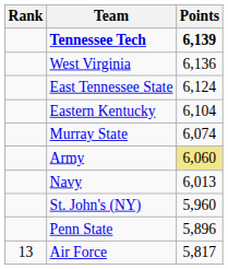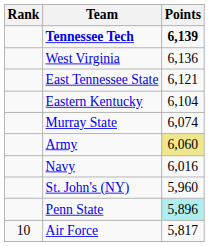 <table class="wikitable sortable" style="text-align:center">
 <tr>
 <th>Rank</th>
 <th>Team</th>
 <th>Points</th>
 </tr>
 <tr>
 <td></td>
 <td align=left><strong><a href='#'>Tennessee Tech</a></strong></td>
 <td><strong>6,139</strong></td>
 </tr>
 <tr>
 <td></td>
 <td align=left><a href='#'>West Virginia</a></td>
 <td>6,136</td>
 </tr>
 <tr>
 <td></td>
 <td align=left><a href='#'>East Tennessee State</a></td>
-<td>6,124</td>
+<td>6,121</td>
 </tr>
 <tr>
 <td></td>
 <td align=left><a href='#'>Eastern Kentucky</a></td>
 <td>6,104</td>
 </tr>
 <tr>
 <td></td>
 <td align=left><a href='#'>Murray State</a></td>
 <td>6,074</td>
 </tr>
 <tr>
 <td></td>
 <td align=left><a href='#'>Army</a></td>
 <td style="background: khaki;">6,060</td>
 </tr>
 <tr>
 <td></td>
 <td align=left><a href='#'>Navy</a></td>
-<td>6,013</td>
+<td>6,016</td>
 </tr>
 <tr>
 <td></td>
 <td align=left><a href='#'>St. John's (NY)</a></td>
 <td>5,960</td>
 </tr>
 <tr>
 <td></td>
 <td align=left><a href='#'>Penn State</a></td>
-<td>5,896</td>
+<td style="background: paleturquoise;">5,896</td>
 </tr>
 <tr>
-<td>13</td>
+<td>10</td>
 <td align=left><a href='#'>Air Force</a></td>
 <td>5,817</td>
 </tr>
 </table>
